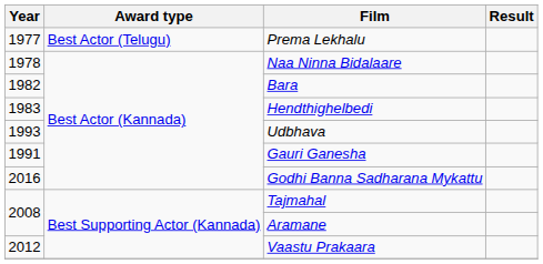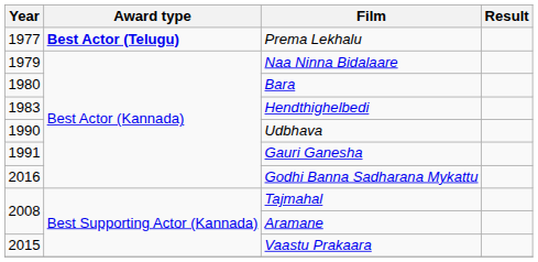 <table class="wikitable sortable">
 <tr>
 <th>Year</th>
 <th>Award type</th>
 <th>Film</th>
 <th>Result</th>
 </tr>
 <tr>
 <td>1977</td>
-<td><a href='#'>Best Actor (Telugu)</a></td>
+<td><strong><a href='#'>Best Actor (Telugu)</a></strong></td>
 <td><em>Prema Lekhalu</em></td>
 <td></td>
 </tr>
 <tr>
-<td>1978</td>
+<td>1979</td>
 <td rowspan="6"><a href='#'>Best Actor (Kannada)</a></td>
 <td><em><a href='#'>Naa Ninna Bidalaare</a></em></td>
 <td></td>
 </tr>
 <tr>
-<td>1982</td>
+<td>1980</td>
 <td><em><a href='#'>Bara</a></em></td>
 <td></td>
 </tr>
 <tr>
 <td>1983</td>
 <td><em><a href='#'>Hendthighelbedi</a></em></td>
 <td></td>
 </tr>
 <tr>
-<td>1993</td>
+<td>1990</td>
 <td><em>Udbhava</em></td>
 <td></td>
 </tr>
 <tr>
 <td>1991</td>
 <td><em><a href='#'>Gauri Ganesha</a></em></td>
 <td></td>
 </tr>
 <tr>
 <td>2016</td>
 <td><em><a href='#'>Godhi Banna Sadharana Mykattu</a></em></td>
 <td></td>
 </tr>
 <tr>
 <td rowspan="2">2008</td>
 <td rowspan="3"><a href='#'>Best Supporting Actor (Kannada)</a></td>
 <td><em><a href='#'>Tajmahal</a></em></td>
 <td></td>
 </tr>
 <tr>
 <td><em><a href='#'>Aramane</a></em></td>
 <td></td>
 </tr>
 <tr>
-<td>2012</td>
+<td>2015</td>
 <td><em><a href='#'>Vaastu Prakaara</a></em></td>
 <td></td>
 </tr>
 <tr>
 </tr>
 </table>
